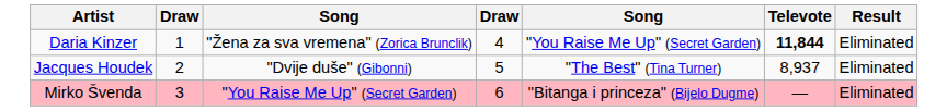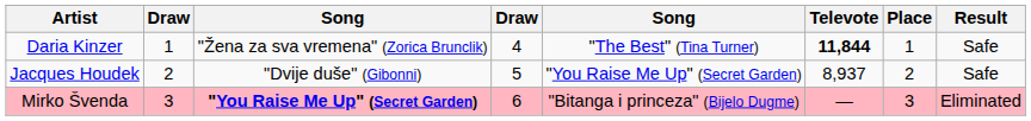 <table class="wikitable plainrowheaders" style="margin: 1em auto 1em auto; text-align:center;">
 <tr>
 <th>Artist</th>
 <th>Draw</th>
 <th>Song </th>
 <th>Draw</th>
 <th>Song </th>
 <th>Televote</th>
+<th>Place</th>
 <th>Result</th>
 </tr>
 <tr>
 <td><a href='#'>Daria Kinzer</a></td>
 <td>1</td>
 <td>"Žena za sva vremena" <small>(<a href='#'>Zorica Brunclik</a>)</small></td>
 <td>4</td>
-<td>"<a href='#'>You Raise Me Up</a>" <small>(<a href='#'>Secret Garden</a>)</small></td>
+<td>"<a href='#'>The Best</a>" <small>(<a href='#'>Tina Turner</a>)</small></td>
 <td><strong>11,844</strong></td>
-<td>Eliminated</td>
+<td>1</td>
+<td>Safe</td>
 </tr>
 <tr>
 <td><a href='#'>Jacques Houdek</a></td>
 <td>2</td>
 <td>"Dvije duše" <small>(<a href='#'>Gibonni</a>)</small></td>
 <td>5</td>
-<td>"<a href='#'>The Best</a>" <small>(<a href='#'>Tina Turner</a>)</small></td>
+<td>"<a href='#'>You Raise Me Up</a>" <small>(<a href='#'>Secret Garden</a>)</small></td>
 <td>8,937</td>
-<td>Eliminated</td>
+<td>2</td>
+<td>Safe</td>
 </tr>
 <tr style="background:lightpink;">
 <td>Mirko Švenda</td>
 <td>3</td>
-<td>"<a href='#'>You Raise Me Up</a>" <small>(<a href='#'>Secret Garden</a>)</small></td>
+<td><strong>"<a href='#'>You Raise Me Up</a>" <small>(<a href='#'>Secret Garden</a>)</small></strong></td>
 <td>6</td>
 <td>"Bitanga i princeza" <small>(<a href='#'>Bijelo Dugme</a>)</small></td>
 <td>—</td>
+<td>3</td>
 <td>Eliminated</td>
 </tr>
 </table>
